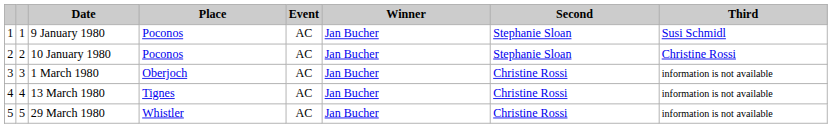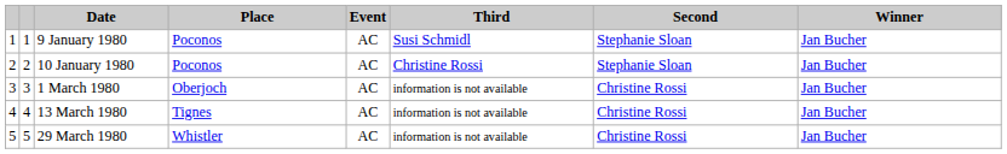 <table class="wikitable plainrowheaders" style="background:#fff; font-size:86%; line-height:16px; border:grey solid 1px; border-collapse:collapse;">
 <tr style="background:#ccc; text-align:center;">
 <th scope="col" style="background:#ccc; width=20 px;"></th>
 <th scope="col" style="background:#ccc; width=30 px;"></th>
 <th scope="col" style="background:#ccc; width:120px;">Date</th>
 <th scope="col" style="background:#ccc; width:160px;">Place</th>
 <th scope="col" style="background:#ccc; width:15px;">Event</th>
+<th scope="col" style="background:#ccc; width:185px;">Third</th>
+<th scope="col" style="background:#ccc; width:185px;">Second</th>
 <th scope="col" style="background:#ccc; width:185px;">Winner</th>
-<th scope="col" style="background:#ccc; width:185px;">Second</th>
-<th scope="col" style="background:#ccc; width:185px;">Third</th>
 </tr>
 <tr>
 <td align=center>1</td>
 <td align=center>1</td>
 <td>9 January 1980</td>
 <td> <a href='#'>Poconos</a></td>
 <td align=center>AC</td>
+<td> <a href='#'>Susi Schmidl</a></td>
+<td> <a href='#'>Stephanie Sloan</a></td>
 <td> <a href='#'>Jan Bucher</a></td>
-<td> <a href='#'>Stephanie Sloan</a></td>
-<td> <a href='#'>Susi Schmidl</a></td>
 </tr>
 <tr>
 <td align=center>2</td>
 <td align=center>2</td>
 <td>10 January 1980</td>
 <td> <a href='#'>Poconos</a></td>
 <td align=center>AC</td>
+<td> <a href='#'>Christine Rossi</a></td>
+<td> <a href='#'>Stephanie Sloan</a></td>
 <td> <a href='#'>Jan Bucher</a></td>
-<td> <a href='#'>Stephanie Sloan</a></td>
-<td> <a href='#'>Christine Rossi</a></td>
 </tr>
 <tr>
 <td align=center>3</td>
 <td align=center>3</td>
 <td>1 March 1980</td>
 <td> <a href='#'>Oberjoch</a></td>
 <td align=center>AC</td>
+<td> <small>information is not available</small></td>
+<td> <a href='#'>Christine Rossi</a></td>
 <td> <a href='#'>Jan Bucher</a></td>
-<td> <a href='#'>Christine Rossi</a></td>
-<td> <small>information is not available</small></td>
 </tr>
 <tr>
 <td align=center>4</td>
 <td align=center>4</td>
 <td>13 March 1980</td>
 <td> <a href='#'>Tignes</a></td>
 <td align=center>AC</td>
+<td> <small>information is not available</small></td>
+<td> <a href='#'>Christine Rossi</a></td>
 <td> <a href='#'>Jan Bucher</a></td>
-<td> <a href='#'>Christine Rossi</a></td>
-<td> <small>information is not available</small></td>
 </tr>
 <tr>
 <td align=center>5</td>
 <td align=center>5</td>
 <td>29 March 1980</td>
 <td> <a href='#'>Whistler</a></td>
 <td align=center>AC</td>
+<td> <small>information is not available</small></td>
+<td> <a href='#'>Christine Rossi</a></td>
 <td> <a href='#'>Jan Bucher</a></td>
-<td> <a href='#'>Christine Rossi</a></td>
-<td> <small>information is not available</small></td>
 </tr>
 </table>
